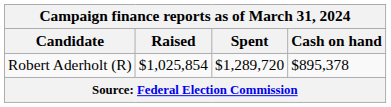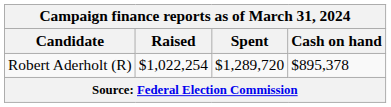 <table class="wikitable sortable">
 <tr>
 <th colspan=4>Campaign finance reports as of March 31, 2024</th>
 </tr>
 <tr style="text-align:center;">
 <th>Candidate</th>
 <th>Raised</th>
 <th>Spent</th>
 <th>Cash on hand</th>
 </tr>
 <tr>
 <td>Robert Aderholt (R)</td>
-<td>$1,025,854</td>
+<td>$1,022,254</td>
 <td>$1,289,720</td>
 <td>$895,378</td>
 </tr>
 <tr>
 <th colspan="4"><small>Source: <a href='#'>Federal Election Commission</a></small></th>
 </tr>
 </table>
